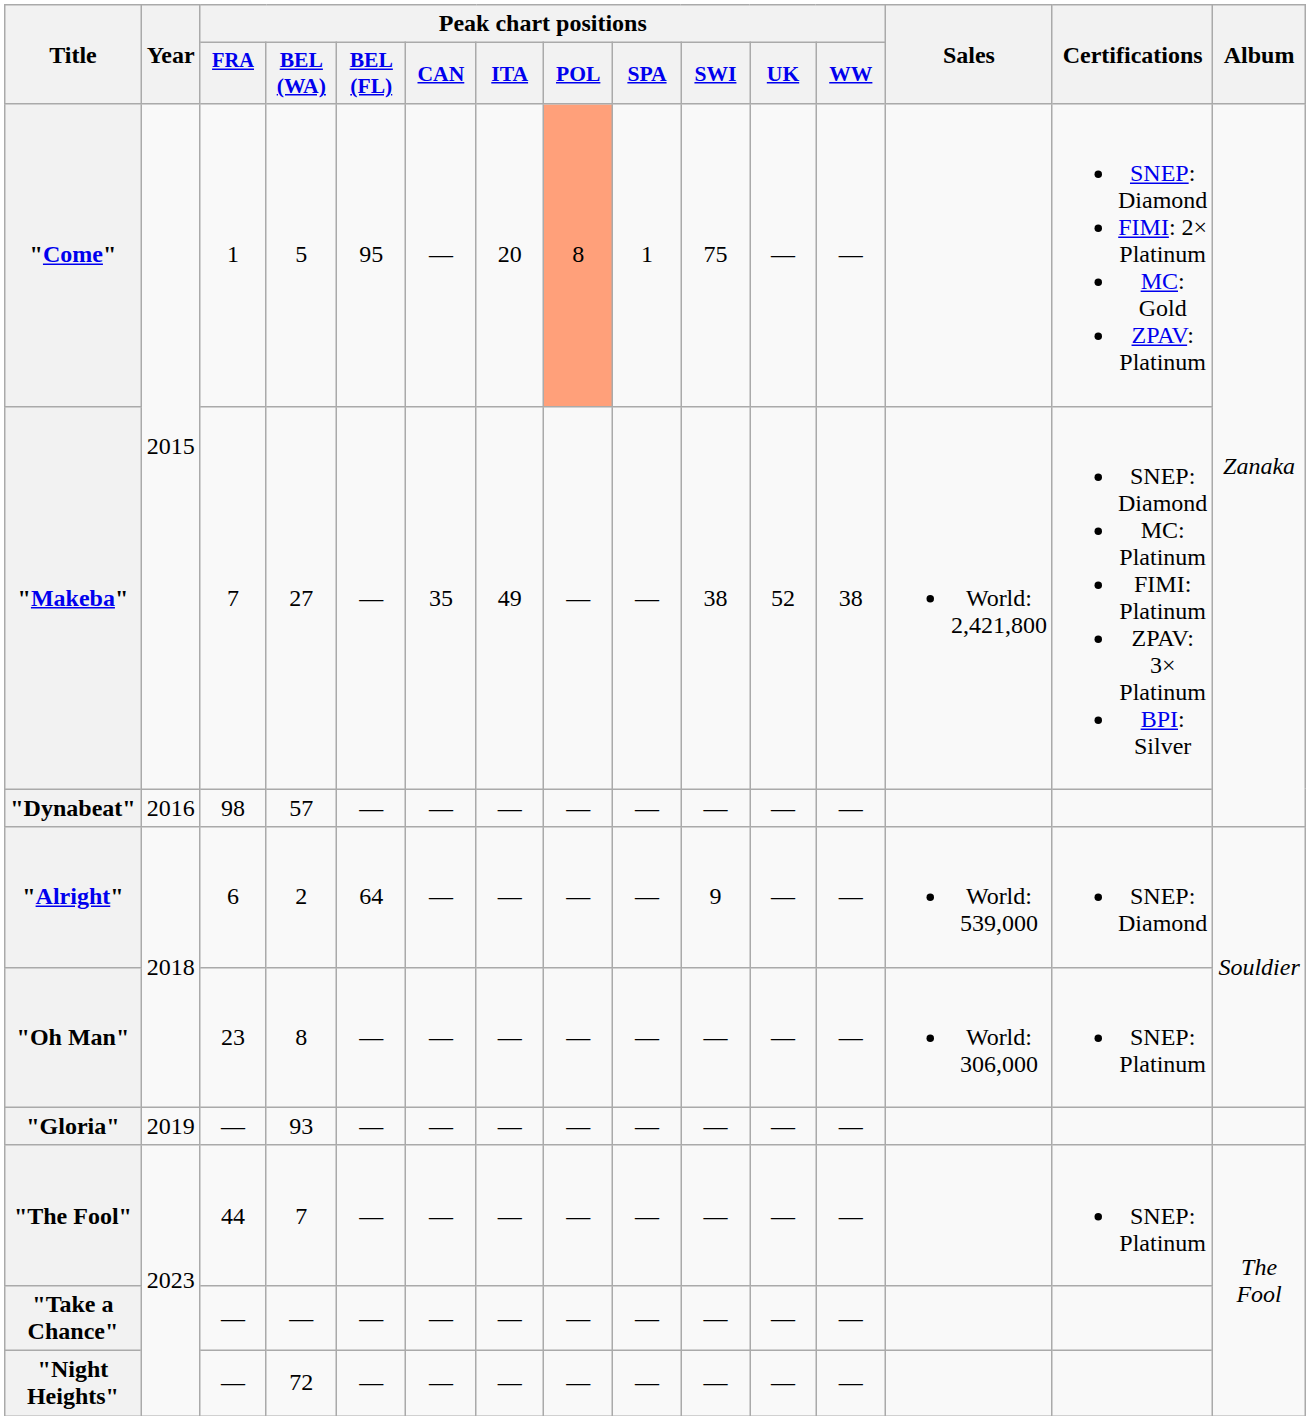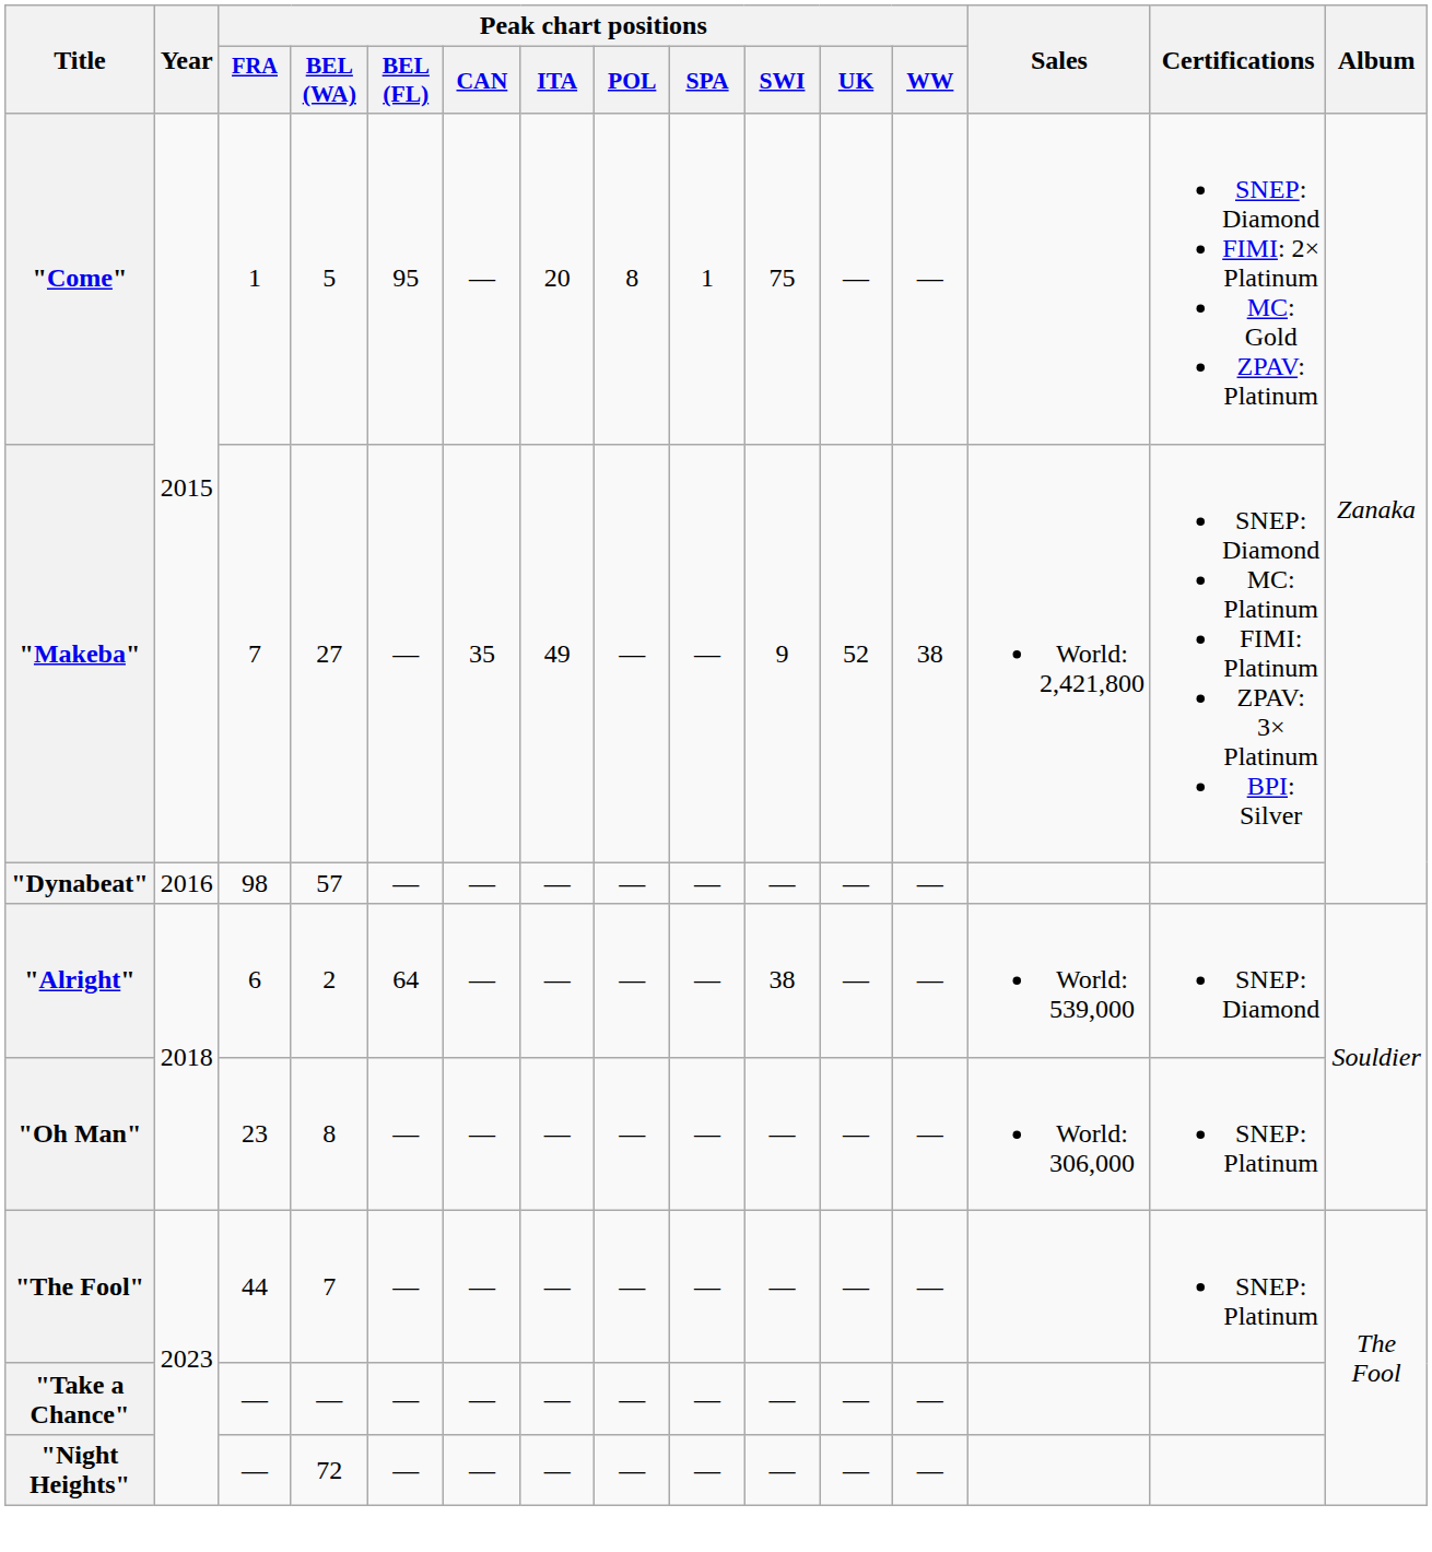 <table class="wikitable plainrowheaders" style="text-align:center;">
 <tr>
 <th scope="col" rowspan="2">Title</th>
 <th scope="col" rowspan="2">Year</th>
 <th scope="col" colspan="10">Peak chart positions</th>
 <th scope="col" rowspan="2">Sales</th>
 <th scope="col" rowspan="2">Certifications</th>
 <th scope="col" rowspan="2">Album</th>
 </tr>
 <tr>
 <th scope="col" style="width:3em;font-size:85%;"><a href='#'>FRA</a><br><br></th>
 <th scope="col" style="width:3em;font-size:90%;"><a href='#'>BEL<br>(WA)</a><br></th>
 <th scope="col" style="width:3em;font-size:90%;"><a href='#'>BEL<br>(FL)</a><br></th>
 <th scope="col" style="width:3em;font-size:90%;"><a href='#'>CAN</a><br></th>
 <th scope="col" style="width:3em;font-size:90%;"><a href='#'>ITA</a><br></th>
 <th scope="col" style="width:3em;font-size:90%;"><a href='#'>POL</a><br></th>
 <th scope="col" style="width:3em;font-size:90%;"><a href='#'>SPA</a><br></th>
 <th scope="col" style="width:3em;font-size:90%;"><a href='#'>SWI</a><br></th>
 <th scope="col" style="width:3em;font-size:90%;"><a href='#'>UK</a><br></th>
 <th scope="col" style="width:3em;font-size:90%;"><a href='#'>WW</a><br></th>
 </tr>
 <tr>
 <th scope="row">"<a href='#'>Come</a>"</th>
 <td rowspan="2">2015</td>
 <td>1</td>
 <td>5</td>
 <td>95</td>
 <td>—</td>
 <td>20</td>
-<td style="background: lightsalmon;">8</td>
+<td>8</td>
 <td>1</td>
 <td>75</td>
 <td>—</td>
 <td>—</td>
 <td></td>
 <td><br><ul><li><a href='#'>SNEP</a>: Diamond</li><li><a href='#'>FIMI</a>: 2× Platinum</li><li><a href='#'>MC</a>: Gold</li><li><a href='#'>ZPAV</a>: Platinum</li></ul></td>
 <td rowspan="3"><em>Zanaka</em></td>
 </tr>
 <tr>
 <th scope="row">"<a href='#'>Makeba</a>"</th>
 <td>7</td>
 <td>27</td>
 <td>—</td>
 <td>35</td>
 <td>49<br></td>
 <td>—</td>
 <td>—</td>
-<td>38</td>
+<td>9</td>
 <td>52</td>
 <td>38</td>
 <td><br><ul><li>World: 2,421,800</li></ul></td>
 <td><br><ul><li>SNEP: Diamond</li><li>MC: Platinum</li><li>FIMI: Platinum</li><li>ZPAV: 3× Platinum</li><li><a href='#'>BPI</a>: Silver</li></ul></td>
 </tr>
 <tr>
 <th scope="row">"Dynabeat"</th>
 <td>2016</td>
 <td>98</td>
 <td>57</td>
 <td>—</td>
 <td>—</td>
 <td>—</td>
 <td>—</td>
 <td>—</td>
 <td>—</td>
 <td>—</td>
 <td>—</td>
 <td></td>
 <td></td>
 </tr>
 <tr>
 <th scope="row">"<a href='#'>Alright</a>"</th>
 <td rowspan="2">2018</td>
 <td>6</td>
 <td>2</td>
 <td>64</td>
 <td>—</td>
 <td>—</td>
 <td>—</td>
 <td>—</td>
-<td>9</td>
+<td>38</td>
 <td>—</td>
 <td>—</td>
 <td><br><ul><li>World: 539,000</li></ul></td>
 <td><br><ul><li>SNEP: Diamond</li></ul></td>
 <td rowspan="2"><em>Souldier</em></td>
 </tr>
 <tr>
 <th scope="row">"Oh Man"</th>
 <td>23</td>
 <td>8</td>
 <td>—</td>
 <td>—</td>
 <td>—</td>
 <td>—</td>
 <td>—</td>
 <td>—</td>
 <td>—</td>
 <td>—</td>
 <td><br><ul><li>World: 306,000</li></ul></td>
 <td><br><ul><li>SNEP: Platinum</li></ul></td>
-</tr>
-<tr>
-<th scope="row">"Gloria"</th>
-<td>2019</td>
-<td>—</td>
-<td>93</td>
-<td>—</td>
-<td>—</td>
-<td>—</td>
-<td>—</td>
-<td>—</td>
-<td>—</td>
-<td>—</td>
-<td>—</td>
-<td></td>
-<td></td>
-<td></td>
 </tr>
 <tr>
 <th scope="row">"The Fool"</th>
 <td rowspan="3">2023</td>
 <td>44</td>
 <td>7</td>
 <td>—</td>
 <td>—</td>
 <td>—</td>
 <td>—</td>
 <td>—</td>
 <td>—</td>
 <td>—</td>
 <td>—</td>
 <td></td>
 <td><br><ul><li>SNEP: Platinum</li></ul></td>
 <td rowspan="3"><em>The Fool</em></td>
 </tr>
 <tr>
 <th scope="row">"Take a Chance"</th>
 <td>—</td>
 <td>—</td>
 <td>—</td>
 <td>—</td>
 <td>—</td>
 <td>—</td>
 <td>—</td>
 <td>—</td>
 <td>—</td>
 <td>—</td>
 <td></td>
 <td></td>
 </tr>
 <tr>
 <th scope="row">"Night Heights"</th>
 <td>—</td>
 <td>72</td>
 <td>—</td>
 <td>—</td>
 <td>—</td>
 <td>—</td>
 <td>—</td>
 <td>—</td>
 <td>—</td>
 <td>—</td>
 <td></td>
 <td></td>
 </tr>
 </table>
